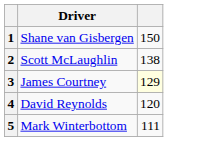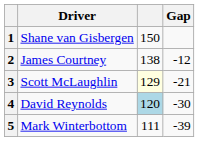 <table class="wikitable" style="font-size: 95%;">
 <tr>
 <th></th>
 <th>Driver</th>
 <th></th>
+<th>Gap</th>
 </tr>
 <tr>
 <th>1</th>
 <td> <a href='#'>Shane van Gisbergen</a></td>
 <td align="right">150</td>
+<td align="right"></td>
 </tr>
 <tr>
 <th>2</th>
-<td> <a href='#'>Scott McLaughlin</a></td>
+<td> <a href='#'>James Courtney</a></td>
 <td align="right">138</td>
+<td align="right">-12</td>
 </tr>
 <tr>
 <th>3</th>
-<td> <a href='#'>James Courtney</a></td>
+<td> <a href='#'>Scott McLaughlin</a></td>
 <td align="right" style="background: lightyellow;">129</td>
+<td align="right">-21</td>
 </tr>
 <tr>
 <th>4</th>
 <td> <a href='#'>David Reynolds</a></td>
-<td align="right">120</td>
+<td align="right" style="background: lightblue;">120</td>
+<td align="right">-30</td>
 </tr>
 <tr>
 <th>5</th>
 <td> <a href='#'>Mark Winterbottom</a></td>
 <td align="right">111</td>
+<td align="right">-39</td>
 </tr>
 </table>
